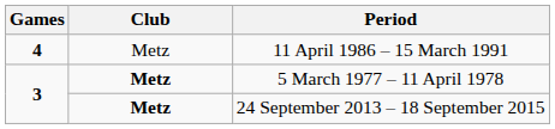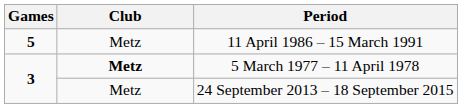 <table class="wikitable sortable" style="text-align:center;">
 <tr>
 <th>Games</th>
 <th style="width:30%;">Club</th>
 <th>Period</th>
 </tr>
 <tr>
-<td><strong>4</strong></td>
+<td><strong>5</strong></td>
 <td>Metz</td>
 <td>11 April 1986 – 15 March 1991</td>
 </tr>
 <tr>
 <td rowspan="2"><strong>3</strong></td>
 <td><strong>Metz</strong></td>
 <td>5 March 1977 – 11 April 1978</td>
 </tr>
 <tr>
-<td><strong>Metz</strong></td>
+<td>Metz</td>
 <td>24 September 2013 – 18 September 2015</td>
 </tr>
 </table>
